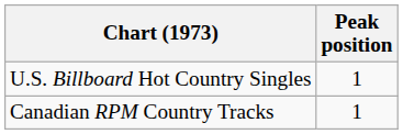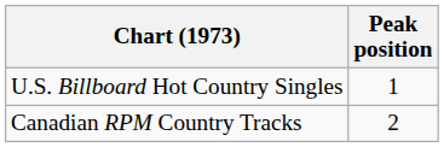 <table class="wikitable">
 <tr>
 <th align="left">Chart (1973)</th>
 <th align="center">Peak<br>position</th>
 </tr>
 <tr>
 <td align="left">U.S. <em>Billboard</em> Hot Country Singles</td>
 <td align="center">1</td>
 </tr>
 <tr>
 <td align="left">Canadian <em>RPM</em> Country Tracks</td>
-<td align="center">1</td>
+<td align="center">2</td>
 </tr>
 </table>
